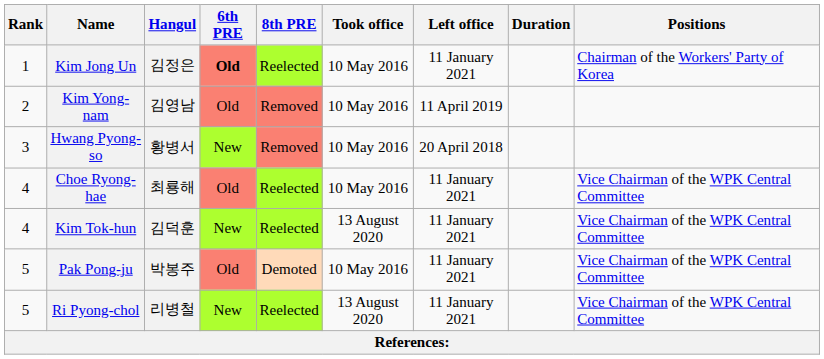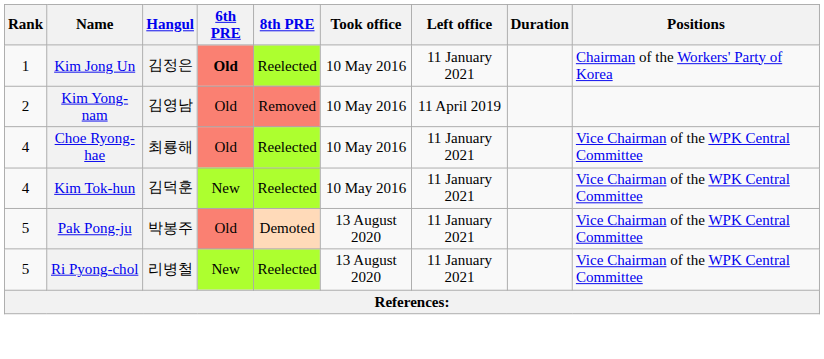 <table class="wikitable sortable">
 <tr>
 <th>Rank</th>
 <th>Name</th>
 <th><a href='#'>Hangul</a></th>
 <th><a href='#'>6th PRE</a></th>
 <th><a href='#'>8th PRE</a></th>
 <th>Took office</th>
 <th>Left office</th>
 <th>Duration</th>
 <th>Positions</th>
 </tr>
 <tr>
 <td align="center">1</td>
 <th align="center" scope="row" style="font-weight:normal;"><a href='#'>Kim Jong Un</a></th>
 <th align="center" scope="row" style="font-weight:normal;">김정은</th>
 <td style="background: Salmon" align="center"><strong>Old</strong></td>
 <td align="center" style="background: GreenYellow">Reelected</td>
 <td align="center">10 May 2016</td>
 <td align="center">11 January 2021</td>
 <td align="center"></td>
 <td><a href='#'>Chairman</a> of the <a href='#'>Workers' Party of Korea</a></td>
 </tr>
 <tr>
 <td align="center">2</td>
 <th align="center" scope="row" style="font-weight:normal;"><a href='#'>Kim Yong-nam</a></th>
 <th align="center" scope="row" style="font-weight:normal;">김영남</th>
 <td style="background: Salmon" align="center">Old</td>
 <td style="background: Salmon" align="center">Removed</td>
 <td align="center">10 May 2016</td>
 <td align="center">11 April 2019</td>
 <td align="center"></td>
 <td></td>
 </tr>
 <tr>
-<td align="center">3</td>
-<th align="center" scope="row" style="font-weight:normal;"><a href='#'>Hwang Pyong-so</a></th>
-<th align="center" scope="row" style="font-weight:normal;">황병서</th>
-<td align="center" style="background: GreenYellow">New</td>
-<td style="background: Salmon" align="center">Removed</td>
-<td align="center">10 May 2016</td>
-<td align="center">20 April 2018</td>
-<td align="center"></td>
-<td></td>
-</tr>
-<tr>
 <td align="center">4</td>
 <th align="center" scope="row" style="font-weight:normal;"><a href='#'>Choe Ryong-hae</a></th>
 <th align="center" scope="row" style="font-weight:normal;">최룡해</th>
 <td style="background: Salmon" align="center">Old</td>
 <td align="center" style="background: GreenYellow">Reelected</td>
 <td align="center">10 May 2016</td>
 <td align="center">11 January 2021</td>
 <td align="center"></td>
 <td><a href='#'>Vice Chairman</a> of the <a href='#'>WPK Central Committee</a></td>
 </tr>
 <tr>
 <td align="center">4</td>
 <th align="center" scope="row" style="font-weight:normal;"><a href='#'>Kim Tok-hun</a></th>
 <th align="center" scope="row" style="font-weight:normal;">김덕훈</th>
 <td align="center" style="background: GreenYellow">New</td>
 <td align="center" style="background: GreenYellow">Reelected</td>
-<td align="center">13 August 2020</td>
+<td align="center">10 May 2016</td>
 <td align="center">11 January 2021</td>
 <td align="center"></td>
 <td><a href='#'>Vice Chairman</a> of the <a href='#'>WPK Central Committee</a></td>
 </tr>
 <tr>
 <td align="center">5</td>
 <th align="center" scope="row" style="font-weight:normal;"><a href='#'>Pak Pong-ju</a></th>
 <th align="center" scope="row" style="font-weight:normal;">박봉주</th>
 <td style="background: Salmon" align="center">Old</td>
 <td style="background: PeachPuff" align="center">Demoted</td>
-<td align="center">10 May 2016</td>
+<td align="center">13 August 2020</td>
 <td align="center">11 January 2021</td>
 <td align="center"></td>
 <td><a href='#'>Vice Chairman</a> of the <a href='#'>WPK Central Committee</a></td>
 </tr>
 <tr>
 <td align="center">5</td>
 <th align="center" scope="row" style="font-weight:normal;"><a href='#'>Ri Pyong-chol</a></th>
 <th align="center" scope="row" style="font-weight:normal;">리병철</th>
 <td align="center" style="background: GreenYellow">New</td>
 <td align="center" style="background: GreenYellow">Reelected</td>
 <td align="center">13 August 2020</td>
 <td align="center">11 January 2021</td>
 <td align="center"></td>
 <td><a href='#'>Vice Chairman</a> of the <a href='#'>WPK Central Committee</a></td>
 </tr>
 <tr>
 <th colspan="9" unsortable><strong>References:</strong><br></th>
 </tr>
 </table>
